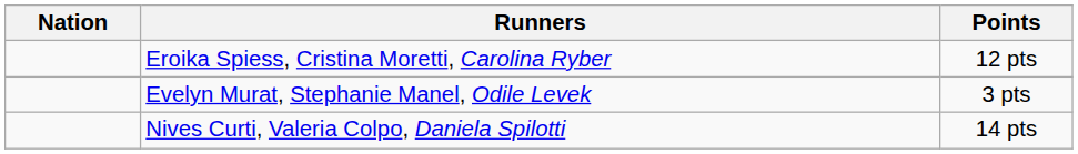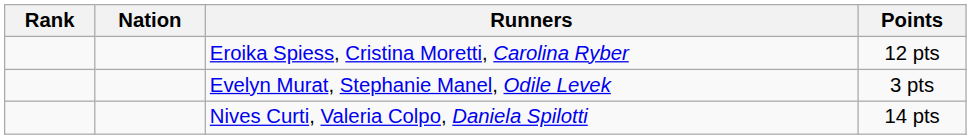 <table class="wikitable" width=60% style="font-size:100%; text-align:center;">
 <tr>
+<th>Rank</th>
 <th>Nation</th>
 <th>Runners</th>
 <th>Points</th>
 </tr>
 <tr>
+<td></td>
 <td align=left></td>
 <td align=left><a href='#'>Eroika Spiess</a>, <a href='#'>Cristina Moretti</a>, <em><a href='#'>Carolina Ryber</a></em></td>
 <td>12 pts</td>
 </tr>
 <tr>
+<td></td>
 <td align=left></td>
 <td align=left><a href='#'>Evelyn Murat</a>, <a href='#'>Stephanie Manel</a>, <em><a href='#'>Odile Levek</a></em></td>
 <td>3 pts</td>
 </tr>
 <tr>
+<td></td>
 <td align=left></td>
 <td align=left><a href='#'>Nives Curti</a>, <a href='#'>Valeria Colpo</a>, <em><a href='#'>Daniela Spilotti</a></em></td>
 <td>14 pts</td>
 </tr>
 </table>
